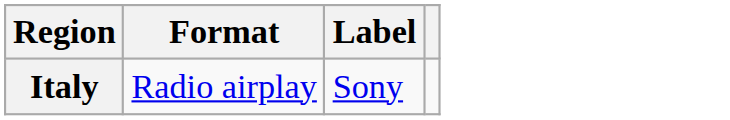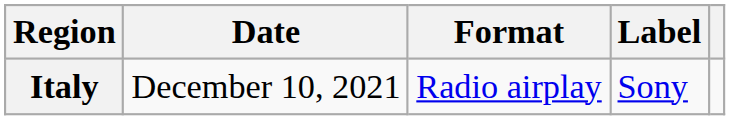 <table class="wikitable plainrowheaders">
 <tr>
 <th scope="col">Region</th>
+<th scope="col">Date</th>
 <th scope="col">Format</th>
 <th scope="col">Label</th>
 <th scope="col"></th>
 </tr>
 <tr>
 <th scope="row">Italy</th>
+<td>December 10, 2021</td>
 <td><a href='#'>Radio airplay</a></td>
 <td><a href='#'>Sony</a></td>
 <td></td>
 </tr>
 </table>
